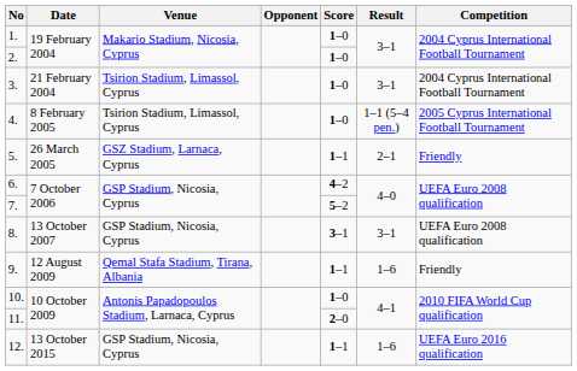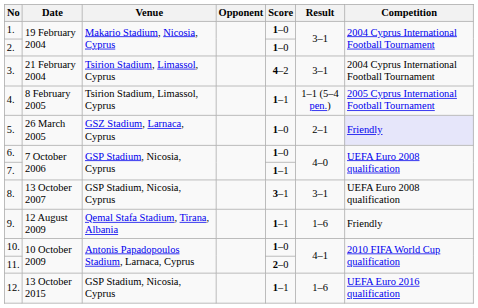 <table class="wikitable" style="font-size:85%;">
 <tr>
 <th>No</th>
 <th>Date</th>
 <th>Venue</th>
 <th>Opponent</th>
 <th>Score</th>
 <th>Result</th>
 <th>Competition</th>
 </tr>
 <tr>
 <td>1.</td>
 <td rowspan="2">19 February 2004</td>
 <td rowspan="2"><a href='#'>Makario Stadium</a>, <a href='#'>Nicosia</a>, <a href='#'>Cyprus</a></td>
 <td rowspan="2"></td>
 <td align=center><strong>1</strong>–0</td>
 <td rowspan="2" style="text-align:center">3–1</td>
 <td rowspan="2"><a href='#'>2004 Cyprus International Football Tournament</a></td>
 </tr>
 <tr>
 <td>2.</td>
 <td align=center><strong>1</strong>–0</td>
 </tr>
 <tr>
 <td>3.</td>
 <td>21 February 2004</td>
 <td><a href='#'>Tsirion Stadium</a>, <a href='#'>Limassol</a>, Cyprus</td>
 <td></td>
-<td align=center><strong>1</strong>–0</td>
+<td align=center><strong>4</strong>–2</td>
 <td align=center>3–1</td>
 <td>2004 Cyprus International Football Tournament</td>
 </tr>
 <tr>
 <td>4.</td>
 <td>8 February 2005</td>
 <td>Tsirion Stadium, Limassol, Cyprus</td>
 <td></td>
-<td align=center><strong>1</strong>–0</td>
+<td align=center><strong>1</strong>–1</td>
 <td align=center>1–1 (5–4 <a href='#'>pen.</a>)</td>
 <td><a href='#'>2005 Cyprus International Football Tournament</a></td>
 </tr>
 <tr>
 <td>5.</td>
 <td>26 March 2005</td>
 <td><a href='#'>GSZ Stadium</a>, <a href='#'>Larnaca</a>, Cyprus</td>
 <td></td>
-<td align=center><strong>1</strong>–1</td>
+<td align=center><strong>1</strong>–0</td>
 <td align=center>2–1</td>
-<td><a href='#'>Friendly</a></td>
+<td style="background: lavender;"><a href='#'>Friendly</a></td>
 </tr>
 <tr>
 <td>6.</td>
 <td rowspan="2">7 October 2006</td>
 <td rowspan="2"><a href='#'>GSP Stadium</a>, Nicosia, Cyprus</td>
 <td rowspan="2"></td>
-<td align=center><strong>4</strong>–2</td>
+<td align=center><strong>1</strong>–0</td>
 <td rowspan="2" style="text-align:center">4–0</td>
 <td rowspan="2"><a href='#'>UEFA Euro 2008 qualification</a></td>
 </tr>
 <tr>
 <td>7.</td>
-<td align=center><strong>5</strong>–2</td>
+<td align=center><strong>1</strong>–1</td>
 </tr>
 <tr>
 <td>8.</td>
 <td>13 October 2007</td>
 <td>GSP Stadium, Nicosia, Cyprus</td>
 <td></td>
 <td align=center><strong>3</strong>–1</td>
 <td align=center>3–1</td>
 <td>UEFA Euro 2008 qualification</td>
 </tr>
 <tr>
 <td>9.</td>
 <td>12 August 2009</td>
 <td><a href='#'>Qemal Stafa Stadium</a>, <a href='#'>Tirana</a>, <a href='#'>Albania</a></td>
 <td></td>
 <td align=center><strong>1</strong>–1</td>
 <td align=center>1–6</td>
 <td>Friendly</td>
 </tr>
 <tr>
 <td>10.</td>
 <td rowspan="2">10 October 2009</td>
 <td rowspan="2"><a href='#'>Antonis Papadopoulos Stadium</a>, Larnaca, Cyprus</td>
 <td rowspan="2"></td>
 <td align=center><strong>1</strong>–0</td>
 <td rowspan="2" style="text-align:center">4–1</td>
 <td rowspan="2"><a href='#'>2010 FIFA World Cup qualification</a></td>
 </tr>
 <tr>
 <td>11.</td>
 <td align=center><strong>2</strong>–0</td>
 </tr>
 <tr>
 <td>12.</td>
 <td>13 October 2015</td>
 <td>GSP Stadium, Nicosia, Cyprus</td>
 <td></td>
 <td align=center><strong>1</strong>–1</td>
 <td align=center>1–6</td>
 <td><a href='#'>UEFA Euro 2016 qualification</a></td>
 </tr>
 </table>
